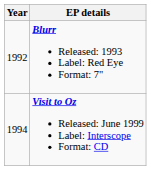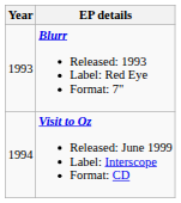 <table class ="wikitable">
 <tr>
 <th>Year</th>
 <th>EP details</th>
 </tr>
 <tr>
-<td>1992</td>
+<td>1993</td>
 <td><strong><em><a href='#'>Blurr</a></em></strong><br><ul><li>Released: 1993</li><li>Label: Red Eye</li><li>Format: 7"</li></ul></td>
 </tr>
 <tr>
 <td>1994</td>
 <td><strong><em><a href='#'>Visit to Oz</a></em></strong><br><ul><li>Released: June 1999</li><li>Label: <a href='#'>Interscope</a></li><li>Format: <a href='#'>CD</a></li></ul></td>
 </tr>
 </table>
